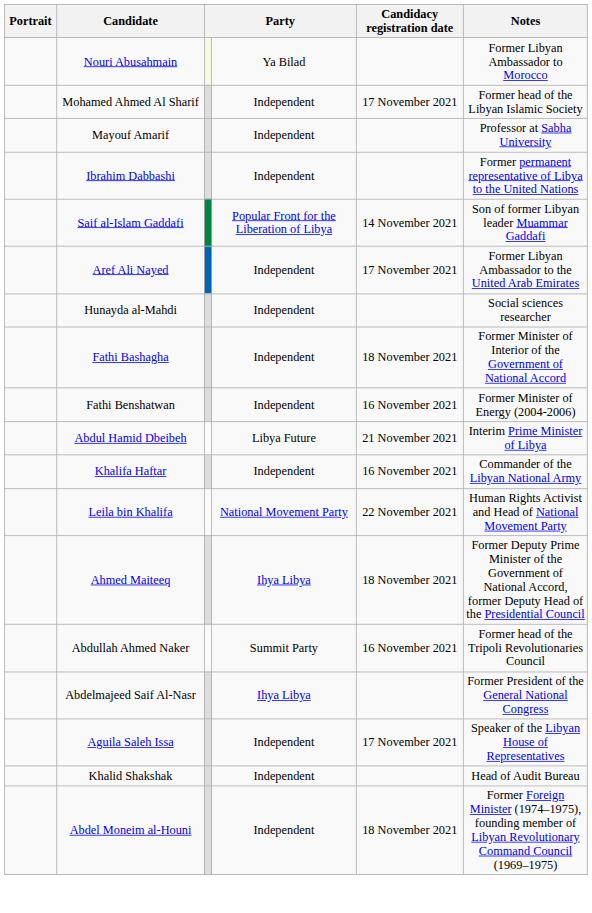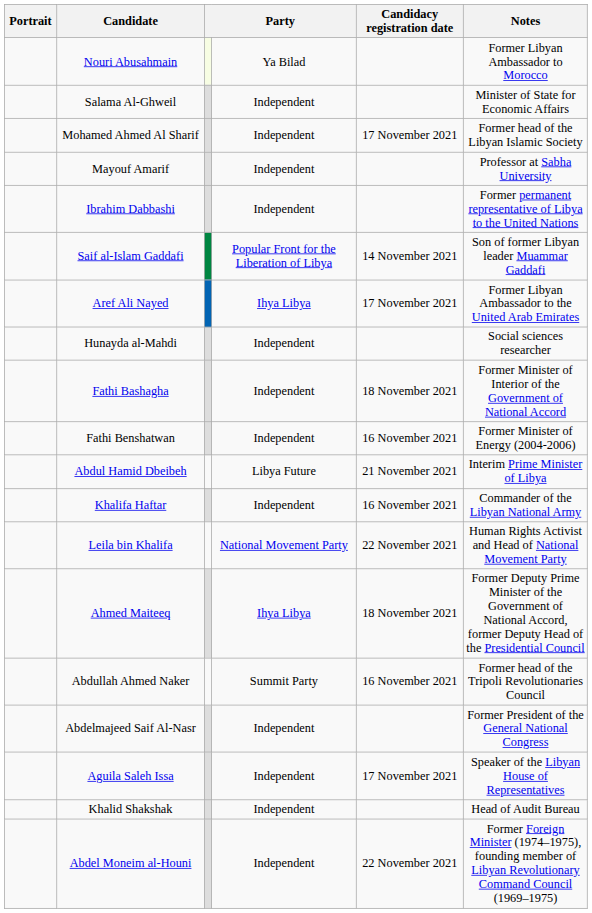 <table class="wikitable" style="text-align:center; style="width=60%">
 <tr>
 <th width=1%>Portrait</th>
 <th width=15%>Candidate</th>
 <th width=15% colspan=2>Party</th>
 <th width=10%>Candidacy registration date</th>
 <th width=10%>Notes</th>
 </tr>
 <tr>
 <td></td>
 <td><a href='#'>Nouri Abusahmain</a><br></td>
 <td style="background:#F7FDE3"></td>
 <td>Ya Bilad</td>
 <td></td>
 <td>Former Libyan Ambassador to <a href='#'>Morocco</a></td>
+</tr>
+<tr>
+<td></td>
+<td>Salama Al-Ghweil</td>
+<td style="background:#DDDDDD"></td>
+<td>Independent</td>
+<td></td>
+<td>Minister of State for Economic Affairs</td>
 </tr>
 <tr>
 <td></td>
 <td>Mohamed Ahmed Al Sharif<br></td>
 <td style="background:#DDDDDD"></td>
 <td>Independent</td>
 <td>17 November 2021</td>
 <td>Former head of the Libyan Islamic Society</td>
 </tr>
 <tr>
 <td></td>
 <td>Mayouf Amarif</td>
 <td style="background:#DDDDDD"></td>
 <td>Independent</td>
 <td></td>
 <td>Professor at <a href='#'>Sabha University</a></td>
 </tr>
 <tr>
 <td> </td>
 <td><a href='#'>Ibrahim Dabbashi</a><br></td>
 <td style="background:#DDDDDD"></td>
 <td>Independent</td>
 <td></td>
 <td>Former <a href='#'>permanent representative of Libya to the United Nations</a></td>
 </tr>
 <tr>
 <td> </td>
 <td><a href='#'>Saif al-Islam Gaddafi</a><br></td>
 <td style="background:#008642"></td>
 <td><a href='#'>Popular Front for the Liberation of Libya</a></td>
 <td>14 November 2021</td>
 <td>Son of former Libyan leader <a href='#'>Muammar Gaddafi</a></td>
 </tr>
 <tr>
 <td> </td>
 <td><a href='#'>Aref Ali Nayed</a><br></td>
 <td style="background:#0264b3"></td>
-<td>Independent</td>
+<td><a href='#'>Ihya Libya</a></td>
 <td>17 November 2021</td>
 <td>Former Libyan Ambassador to the <a href='#'>United Arab Emirates</a></td>
 </tr>
 <tr>
 <td></td>
 <td>Hunayda al-Mahdi</td>
 <td style="background:#DDDDDD"></td>
 <td>Independent</td>
 <td></td>
 <td>Social sciences researcher</td>
 </tr>
 <tr>
 <td></td>
 <td><a href='#'>Fathi Bashagha</a><br></td>
 <td style="background:#DDDDDD"></td>
 <td>Independent</td>
 <td>18 November 2021</td>
 <td>Former Minister of Interior of the <a href='#'>Government of National Accord</a></td>
 </tr>
 <tr>
 <td></td>
 <td>Fathi Benshatwan</td>
 <td style="background:#DDDDDD"></td>
 <td>Independent</td>
 <td>16 November 2021</td>
 <td>Former Minister of Energy (2004-2006)</td>
 </tr>
 <tr>
 <td></td>
 <td><a href='#'>Abdul Hamid Dbeibeh</a><br></td>
 <td></td>
 <td>Libya Future</td>
 <td>21 November 2021</td>
 <td>Interim <a href='#'>Prime Minister of Libya</a></td>
 </tr>
 <tr>
 <td></td>
 <td><a href='#'>Khalifa Haftar</a><br></td>
 <td style="background:#DDDDDD"></td>
 <td>Independent</td>
 <td>16 November 2021</td>
 <td>Commander of the <a href='#'>Libyan National Army</a></td>
 </tr>
 <tr>
 <td></td>
 <td><a href='#'>Leila bin Khalifa</a><br></td>
 <td></td>
 <td><a href='#'>National Movement Party</a></td>
 <td>22 November 2021</td>
 <td>Human Rights Activist and Head of <a href='#'>National Movement Party</a></td>
 </tr>
 <tr>
 <td></td>
 <td><a href='#'>Ahmed Maiteeq</a><br></td>
 <td style="background:#DDDDDD"></td>
 <td><a href='#'>Ihya Libya</a></td>
 <td>18 November 2021</td>
 <td>Former Deputy Prime Minister of the Government of National Accord, former Deputy Head of the <a href='#'>Presidential Council</a></td>
 </tr>
 <tr>
 <td></td>
 <td>Abdullah Ahmed Naker</td>
 <td></td>
 <td>Summit Party</td>
 <td>16 November 2021</td>
 <td>Former head of the Tripoli Revolutionaries Council</td>
 </tr>
 <tr>
 <td></td>
 <td>Abdelmajeed Saif Al-Nasr<br></td>
 <td style="background:#DDDDDD"></td>
-<td><a href='#'>Ihya Libya</a></td>
+<td>Independent</td>
 <td></td>
 <td>Former President of the <a href='#'>General National Congress</a></td>
 </tr>
 <tr>
 <td></td>
 <td><a href='#'>Aguila Saleh Issa</a><br></td>
 <td style="background:#DDDDDD"></td>
 <td>Independent</td>
 <td>17 November 2021</td>
 <td>Speaker of the <a href='#'>Libyan House of Representatives</a></td>
 </tr>
 <tr>
 <td></td>
 <td>Khalid Shakshak</td>
 <td style="background:#DDDDDD"></td>
 <td>Independent</td>
 <td></td>
 <td>Head of Audit Bureau</td>
 </tr>
 <tr>
 <td></td>
 <td><a href='#'>Abdel Moneim al-Houni</a></td>
 <td style="background:#DDDDDD"></td>
 <td>Independent</td>
-<td>18 November 2021</td>
+<td>22 November 2021</td>
 <td>Former <a href='#'>Foreign Minister</a> (1974–1975), founding member of <a href='#'>Libyan Revolutionary Command Council</a> (1969–1975)</td>
 </tr>
 </table>
